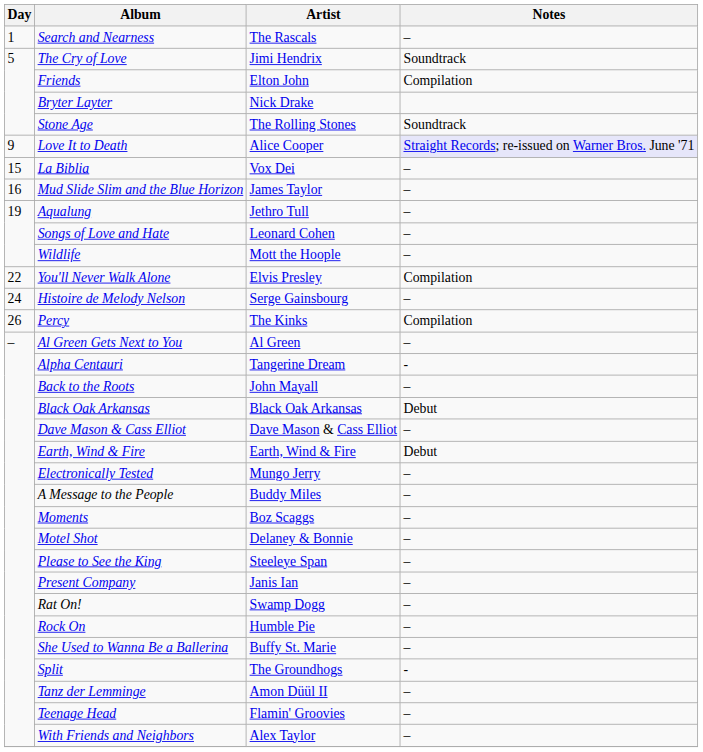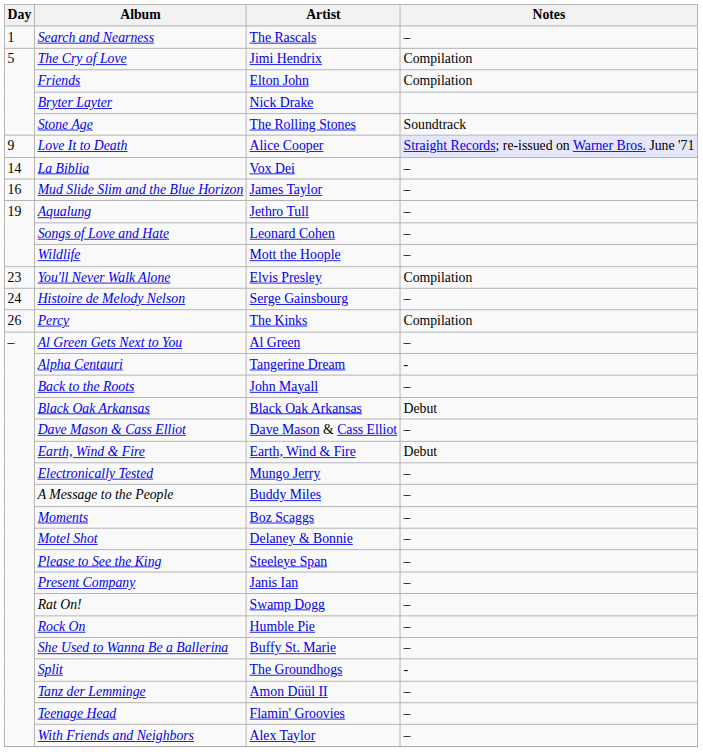 <table class="wikitable">
 <tr>
 <th>Day</th>
 <th>Album</th>
 <th>Artist</th>
 <th>Notes</th>
 </tr>
 <tr>
 <td rowspan="1" valign="top">1</td>
 <td><em><a href='#'>Search and Nearness</a></em></td>
 <td><a href='#'>The Rascals</a></td>
 <td>–</td>
 </tr>
 <tr>
 <td rowspan="4" valign="top">5</td>
 <td><em><a href='#'>The Cry of Love</a></em></td>
 <td><a href='#'>Jimi Hendrix</a></td>
-<td>Soundtrack</td>
+<td>Compilation</td>
 </tr>
 <tr>
 <td><em><a href='#'>Friends</a></em></td>
 <td><a href='#'>Elton John</a></td>
 <td>Compilation</td>
 </tr>
 <tr>
 <td><em><a href='#'>Bryter Layter</a></em></td>
 <td><a href='#'>Nick Drake</a></td>
 <td></td>
 </tr>
 <tr>
 <td><em><a href='#'>Stone Age</a></em></td>
 <td><a href='#'>The Rolling Stones</a></td>
 <td>Soundtrack</td>
 </tr>
 <tr>
 <td rowspan="1" valign="top">9</td>
 <td><em><a href='#'>Love It to Death</a></em></td>
 <td><a href='#'>Alice Cooper</a></td>
 <td style="background: lavender;"><a href='#'>Straight Records</a>; re-issued on <a href='#'>Warner Bros.</a> June '71</td>
 </tr>
 <tr>
-<td rowspan="1" valign="top">15</td>
+<td rowspan="1" valign="top">14</td>
 <td><em><a href='#'>La Biblia</a></em></td>
 <td><a href='#'>Vox Dei</a></td>
 <td>–</td>
 </tr>
 <tr>
 <td rowspan="1" valign="top">16</td>
 <td><em><a href='#'>Mud Slide Slim and the Blue Horizon</a></em></td>
 <td><a href='#'>James Taylor</a></td>
 <td>–</td>
 </tr>
 <tr>
 <td rowspan="3" valign="top">19</td>
 <td><em><a href='#'>Aqualung</a></em></td>
 <td><a href='#'>Jethro Tull</a></td>
 <td>–</td>
 </tr>
 <tr>
 <td><em><a href='#'>Songs of Love and Hate</a></em></td>
 <td><a href='#'>Leonard Cohen</a></td>
 <td>–</td>
 </tr>
 <tr>
 <td><em><a href='#'>Wildlife</a></em></td>
 <td><a href='#'>Mott the Hoople</a></td>
 <td>–</td>
 </tr>
 <tr>
-<td rowspan="1" valign="top">22</td>
+<td rowspan="1" valign="top">23</td>
 <td><em><a href='#'>You'll Never Walk Alone</a></em></td>
 <td><a href='#'>Elvis Presley</a></td>
 <td>Compilation</td>
 </tr>
 <tr>
 <td rowspan="1" valign="top">24</td>
 <td><em><a href='#'>Histoire de Melody Nelson</a></em></td>
 <td><a href='#'>Serge Gainsbourg</a></td>
 <td>–</td>
 </tr>
 <tr>
 <td rowspan="1" valign="top">26</td>
 <td><em><a href='#'>Percy</a></em></td>
 <td><a href='#'>The Kinks</a></td>
 <td>Compilation</td>
 </tr>
 <tr>
 <td rowspan="19" valign="top">–</td>
 <td><em><a href='#'>Al Green Gets Next to You</a></em></td>
 <td><a href='#'>Al Green</a></td>
 <td>–</td>
 </tr>
 <tr>
 <td><em><a href='#'>Alpha Centauri</a></em></td>
 <td><a href='#'>Tangerine Dream</a></td>
 <td>-</td>
 </tr>
 <tr>
 <td><em><a href='#'>Back to the Roots</a></em></td>
 <td><a href='#'>John Mayall</a></td>
 <td>–</td>
 </tr>
 <tr>
 <td><em><a href='#'>Black Oak Arkansas</a></em></td>
 <td><a href='#'>Black Oak Arkansas</a></td>
 <td>Debut</td>
 </tr>
 <tr>
 <td><em><a href='#'>Dave Mason & Cass Elliot</a></em></td>
 <td><a href='#'>Dave Mason</a> & <a href='#'>Cass Elliot</a></td>
 <td>–</td>
 </tr>
 <tr>
 <td><em><a href='#'>Earth, Wind & Fire</a></em></td>
 <td><a href='#'>Earth, Wind & Fire</a></td>
 <td>Debut</td>
 </tr>
 <tr>
 <td><em><a href='#'>Electronically Tested</a></em></td>
 <td><a href='#'>Mungo Jerry</a></td>
 <td>–</td>
 </tr>
 <tr>
 <td><em>A Message to the People</em></td>
 <td><a href='#'>Buddy Miles</a></td>
 <td>–</td>
 </tr>
 <tr>
 <td><em><a href='#'>Moments</a></em></td>
 <td><a href='#'>Boz Scaggs</a></td>
 <td>–</td>
 </tr>
 <tr>
 <td><em><a href='#'>Motel Shot</a></em></td>
 <td><a href='#'>Delaney & Bonnie</a></td>
 <td>–</td>
 </tr>
 <tr>
 <td><em><a href='#'>Please to See the King</a></em></td>
 <td><a href='#'>Steeleye Span</a></td>
 <td>–</td>
 </tr>
 <tr>
 <td><em><a href='#'>Present Company</a></em></td>
 <td><a href='#'>Janis Ian</a></td>
 <td>–</td>
 </tr>
 <tr>
 <td><em>Rat On!</em></td>
 <td><a href='#'>Swamp Dogg</a></td>
 <td>–</td>
 </tr>
 <tr>
 <td><em><a href='#'>Rock On</a></em></td>
 <td><a href='#'>Humble Pie</a></td>
 <td>–</td>
 </tr>
 <tr>
 <td><em><a href='#'>She Used to Wanna Be a Ballerina</a></em></td>
 <td><a href='#'>Buffy St. Marie</a></td>
 <td>–</td>
 </tr>
 <tr>
 <td><em><a href='#'>Split</a></em></td>
 <td><a href='#'>The Groundhogs</a></td>
 <td>-</td>
 </tr>
 <tr>
 <td><em><a href='#'>Tanz der Lemminge</a></em></td>
 <td><a href='#'>Amon Düül II</a></td>
 <td>–</td>
 </tr>
 <tr>
 <td><em><a href='#'>Teenage Head</a></em></td>
 <td><a href='#'>Flamin' Groovies</a></td>
 <td>–</td>
 </tr>
 <tr>
 <td><em><a href='#'>With Friends and Neighbors</a></em></td>
 <td><a href='#'>Alex Taylor</a></td>
 <td>–</td>
 </tr>
 <tr>
 </tr>
 </table>
